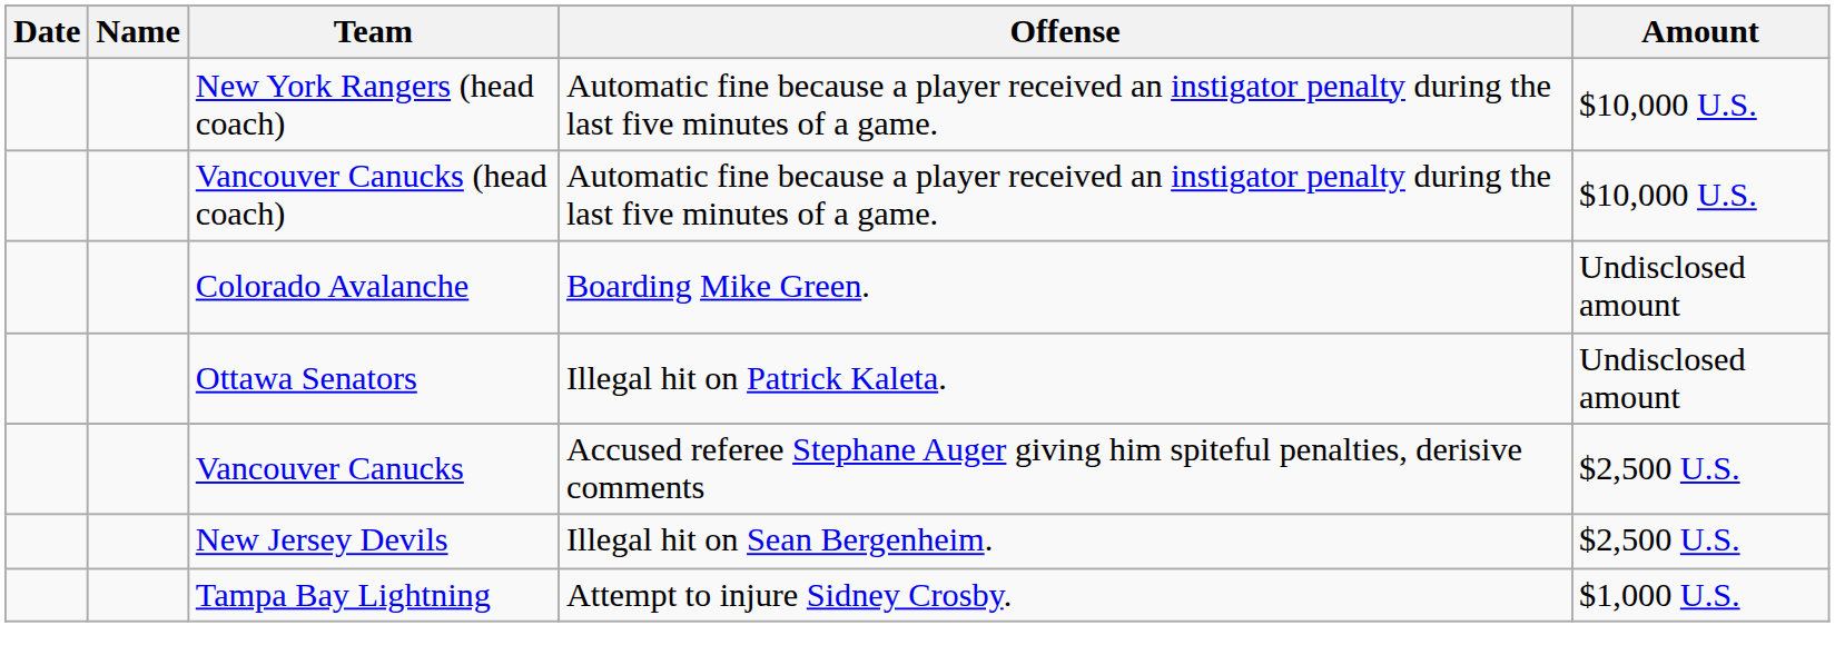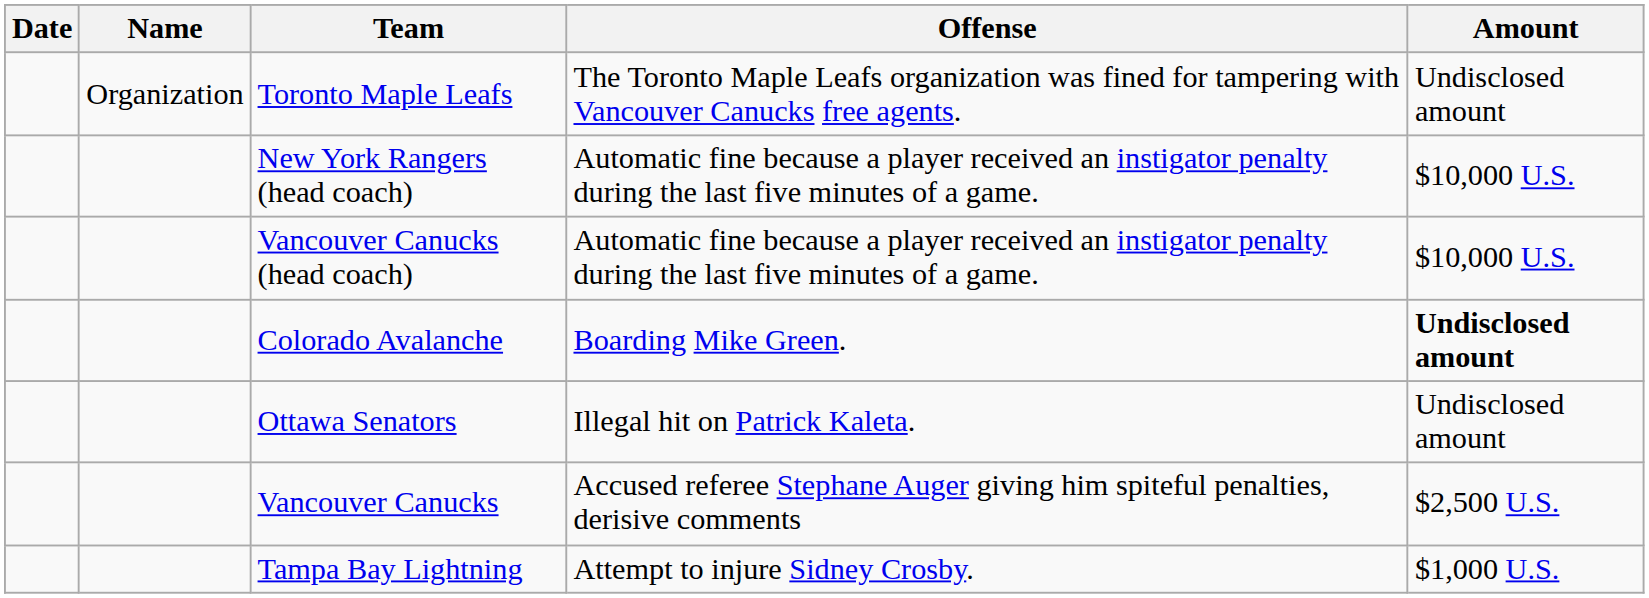 <table class="wikitable sortable" border="1">
 <tr>
 <th>Date</th>
 <th>Name</th>
 <th>Team</th>
 <th>Offense</th>
 <th>Amount</th>
+</tr>
+<tr>
+<td></td>
+<td>Organization</td>
+<td><a href='#'>Toronto Maple Leafs</a></td>
+<td>The Toronto Maple Leafs organization was fined for tampering with <a href='#'>Vancouver Canucks</a> <a href='#'>free agents</a>.</td>
+<td>Undisclosed amount</td>
 </tr>
 <tr>
 <td></td>
 <td></td>
 <td><a href='#'>New York Rangers</a> (head coach)</td>
 <td>Automatic fine because a player received an <a href='#'>instigator penalty</a> during the last five minutes of a game.</td>
 <td>$10,000 <a href='#'>U.S.</a></td>
 </tr>
 <tr>
 <td></td>
 <td></td>
 <td><a href='#'>Vancouver Canucks</a> (head coach)</td>
 <td>Automatic fine because a player received an <a href='#'>instigator penalty</a> during the last five minutes of a game.</td>
 <td>$10,000 <a href='#'>U.S.</a></td>
 </tr>
 <tr>
 <td></td>
 <td></td>
 <td><a href='#'>Colorado Avalanche</a></td>
 <td><a href='#'>Boarding</a> <a href='#'>Mike Green</a>.</td>
-<td>Undisclosed amount</td>
+<td><strong>Undisclosed amount</strong></td>
 </tr>
 <tr>
 <td></td>
 <td></td>
 <td><a href='#'>Ottawa Senators</a></td>
 <td>Illegal hit on <a href='#'>Patrick Kaleta</a>.</td>
 <td>Undisclosed amount</td>
 </tr>
 <tr>
 <td></td>
 <td></td>
 <td><a href='#'>Vancouver Canucks</a></td>
 <td>Accused referee <a href='#'>Stephane Auger</a> giving him spiteful penalties, derisive comments</td>
 <td>$2,500 <a href='#'>U.S.</a></td>
 </tr>
 <tr>
 <td></td>
 <td></td>
-<td><a href='#'>New Jersey Devils</a></td>
-<td>Illegal hit on <a href='#'>Sean Bergenheim</a>.</td>
-<td>$2,500 <a href='#'>U.S.</a></td>
-</tr>
-<tr>
-<td></td>
-<td></td>
 <td><a href='#'>Tampa Bay Lightning</a></td>
 <td>Attempt to injure <a href='#'>Sidney Crosby</a>.</td>
 <td>$1,000 <a href='#'>U.S.</a></td>
 </tr>
 </table>
